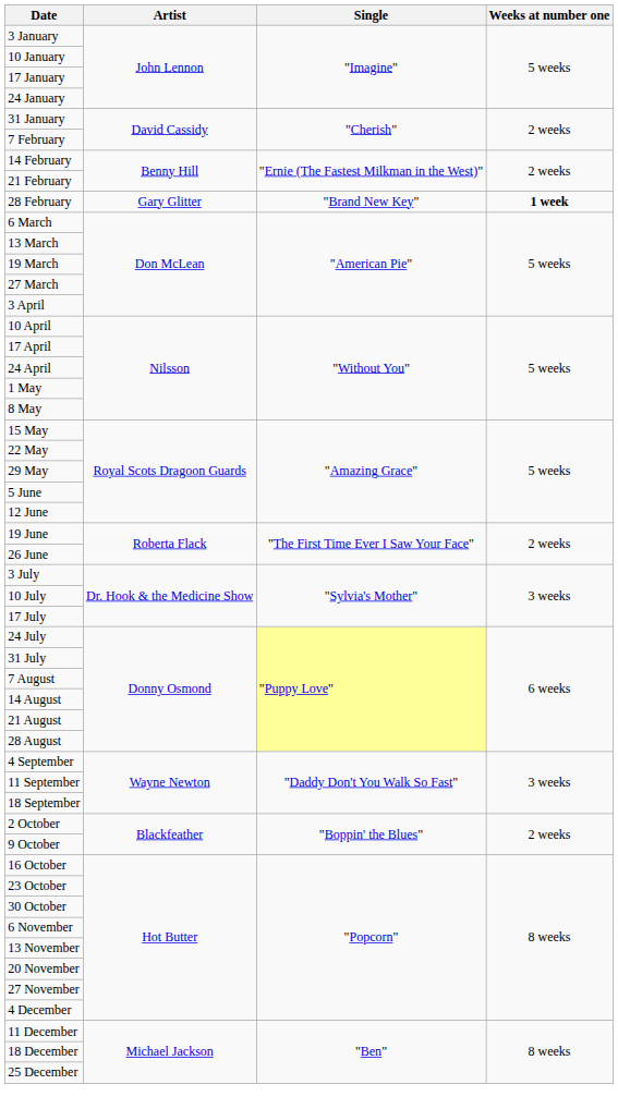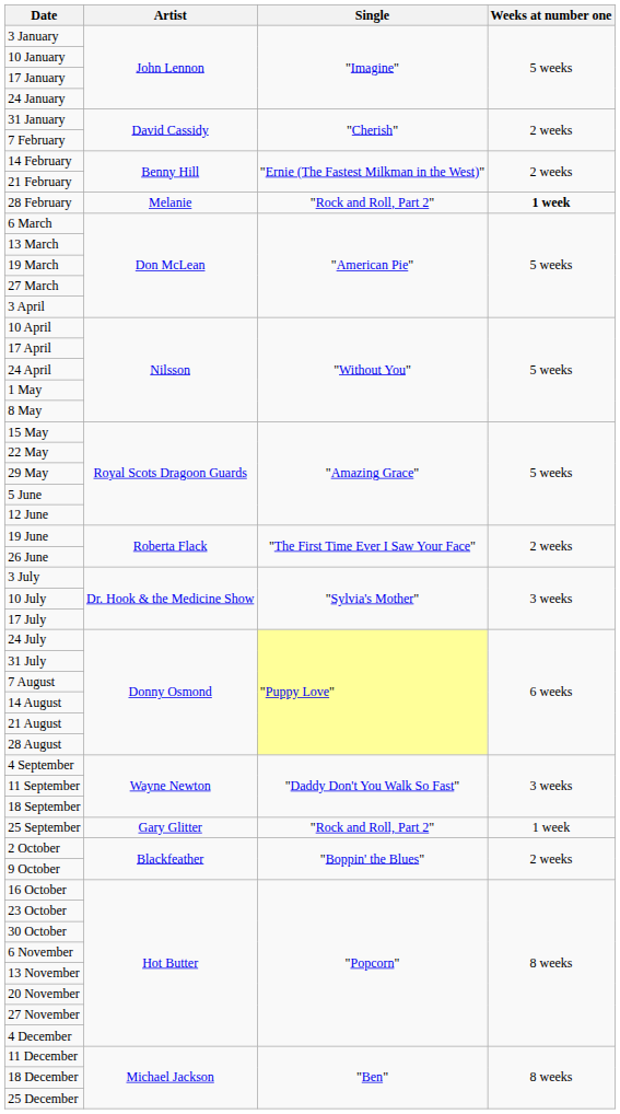 <table class="wikitable">
 <tr>
 <th>Date</th>
 <th>Artist</th>
 <th>Single</th>
 <th>Weeks at number one</th>
 </tr>
 <tr>
 <td>3 January</td>
 <td rowspan="4" align="center"><a href='#'>John Lennon</a></td>
 <td rowspan="4" align="center">"<a href='#'>Imagine</a>"</td>
 <td rowspan="4" align="center">5 weeks</td>
 </tr>
 <tr>
 <td>10 January</td>
 </tr>
 <tr>
 <td>17 January</td>
 </tr>
 <tr>
 <td>24 January</td>
 </tr>
 <tr>
 <td>31 January</td>
 <td rowspan="2" align="center"><a href='#'>David Cassidy</a></td>
 <td rowspan="2" align="center">"<a href='#'>Cherish</a>"</td>
 <td rowspan="2" align="center">2 weeks</td>
 </tr>
 <tr>
 <td>7 February</td>
 </tr>
 <tr>
 <td>14 February</td>
 <td rowspan="2" align="center"><a href='#'>Benny Hill</a></td>
 <td rowspan="2" align="center">"<a href='#'>Ernie (The Fastest Milkman in the West)</a>"</td>
 <td rowspan="2" align="center">2 weeks</td>
 </tr>
 <tr>
 <td>21 February</td>
 </tr>
 <tr>
 <td>28 February</td>
-<td align="center"><a href='#'>Gary Glitter</a></td>
-<td align="center">"<a href='#'>Brand New Key</a>"</td>
+<td align="center"><a href='#'>Melanie</a></td>
+<td align="center">"<a href='#'>Rock and Roll, Part 2</a>"</td>
 <td align="center"><strong>1 week</strong></td>
 </tr>
 <tr>
 <td>6 March</td>
 <td rowspan="5" align="center"><a href='#'>Don McLean</a></td>
 <td rowspan="5" align="center">"<a href='#'>American Pie</a>"</td>
 <td rowspan="5" align="center">5 weeks</td>
 </tr>
 <tr>
 <td>13 March</td>
 </tr>
 <tr>
 <td>19 March</td>
 </tr>
 <tr>
 <td>27 March</td>
 </tr>
 <tr>
 <td>3 April</td>
 </tr>
 <tr>
 <td>10 April</td>
 <td rowspan="5" align="center"><a href='#'>Nilsson</a></td>
 <td rowspan="5" align="center">"<a href='#'>Without You</a>"</td>
 <td rowspan="5" align="center">5 weeks</td>
 </tr>
 <tr>
 <td>17 April</td>
 </tr>
 <tr>
 <td>24 April</td>
 </tr>
 <tr>
 <td>1 May</td>
 </tr>
 <tr>
 <td>8 May</td>
 </tr>
 <tr>
 <td>15 May</td>
 <td rowspan="5" align="center"><a href='#'>Royal Scots Dragoon Guards</a></td>
 <td rowspan="5" align="center">"<a href='#'>Amazing Grace</a>"</td>
 <td rowspan="5" align="center">5 weeks</td>
 </tr>
 <tr>
 <td>22 May</td>
 </tr>
 <tr>
 <td>29 May</td>
 </tr>
 <tr>
 <td>5 June</td>
 </tr>
 <tr>
 <td>12 June</td>
 </tr>
 <tr>
 <td>19 June</td>
 <td rowspan="2" align="center"><a href='#'>Roberta Flack</a></td>
 <td rowspan="2" align="center">"<a href='#'>The First Time Ever I Saw Your Face</a>"</td>
 <td rowspan="2" align="center">2 weeks</td>
 </tr>
 <tr>
 <td>26 June</td>
 </tr>
 <tr>
 <td>3 July</td>
 <td rowspan="3" align="center"><a href='#'>Dr. Hook & the Medicine Show</a></td>
 <td rowspan="3" align="center">"<a href='#'>Sylvia's Mother</a>"</td>
 <td rowspan="3" align="center">3 weeks</td>
 </tr>
 <tr>
 <td>10 July</td>
 </tr>
 <tr>
 <td>17 July</td>
 </tr>
 <tr>
 <td>24 July</td>
 <td rowspan="6" align="center"><a href='#'>Donny Osmond</a></td>
 <td bgcolor=#FFFF99 align="left" rowspan="6" align="center">"<a href='#'>Puppy Love</a>"</td>
 <td rowspan="6" align="center">6 weeks</td>
 </tr>
 <tr>
 <td>31 July</td>
 </tr>
 <tr>
 <td>7 August</td>
 </tr>
 <tr>
 <td>14 August</td>
 </tr>
 <tr>
 <td>21 August</td>
 </tr>
 <tr>
 <td>28 August</td>
 </tr>
 <tr>
 <td>4 September</td>
 <td rowspan="3" align="center"><a href='#'>Wayne Newton</a></td>
 <td rowspan="3" align="center">"<a href='#'>Daddy Don't You Walk So Fast</a>"</td>
 <td rowspan="3" align="center">3 weeks</td>
 </tr>
 <tr>
 <td>11 September</td>
 </tr>
 <tr>
 <td>18 September</td>
 </tr>
 <tr>
+<td>25 September</td>
+<td align="center"><a href='#'>Gary Glitter</a></td>
+<td align="center">"<a href='#'>Rock and Roll, Part 2</a>"</td>
+<td align="center">1 week</td>
+</tr>
+<tr>
 <td>2 October</td>
 <td rowspan="2" align="center"><a href='#'>Blackfeather</a></td>
 <td rowspan="2" align="center">"<a href='#'>Boppin' the Blues</a>"</td>
 <td rowspan="2" align="center">2 weeks</td>
 </tr>
 <tr>
 <td>9 October</td>
 </tr>
 <tr>
 <td>16 October</td>
 <td rowspan="8" align="center"><a href='#'>Hot Butter</a></td>
 <td rowspan="8" align="center">"<a href='#'>Popcorn</a>"</td>
 <td rowspan="8" align="center">8 weeks</td>
 </tr>
 <tr>
 <td>23 October</td>
 </tr>
 <tr>
 <td>30 October</td>
 </tr>
 <tr>
 <td>6 November</td>
 </tr>
 <tr>
 <td>13 November</td>
 </tr>
 <tr>
 <td>20 November</td>
 </tr>
 <tr>
 <td>27 November</td>
 </tr>
 <tr>
 <td>4 December</td>
 </tr>
 <tr>
 <td>11 December</td>
 <td rowspan="3" align="center"><a href='#'>Michael Jackson</a></td>
 <td rowspan="3" align="center">"<a href='#'>Ben</a>"</td>
 <td rowspan="3" align="center">8 weeks</td>
 </tr>
 <tr>
 <td>18 December</td>
 </tr>
 <tr>
 <td>25 December</td>
 </tr>
 </table>
